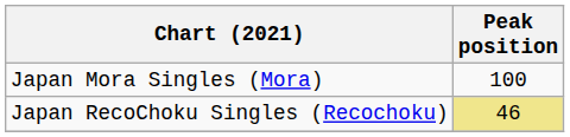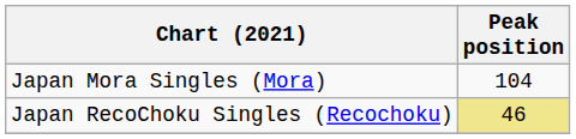 <table class="wikitable sortable plainrowheaders">
 <tr>
 <th scope="col">Chart (2021)</th>
 <th scope="col">Peak<br>position</th>
 </tr>
 <tr>
 <td>Japan Mora Singles (<a href='#'>Mora</a>)</td>
-<td style="text-align:center;">100</td>
+<td style="text-align:center;">104</td>
 </tr>
 <tr>
 <td>Japan RecoChoku Singles (<a href='#'>Recochoku</a>)</td>
 <td style="background: khaki; text-align:center;">46</td>
 </tr>
 <tr>
 </tr>
 </table>
